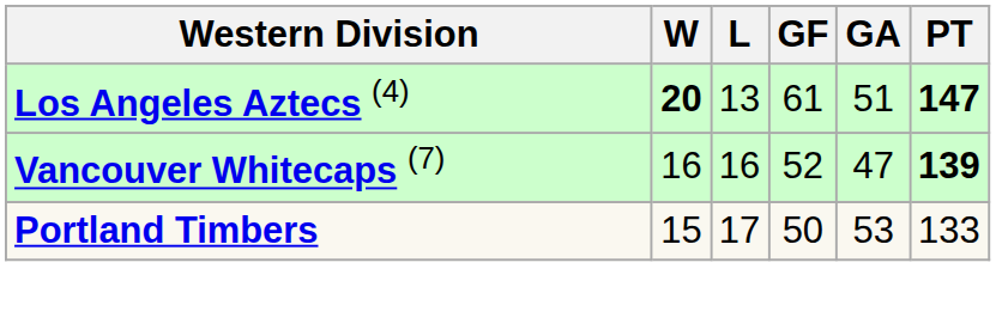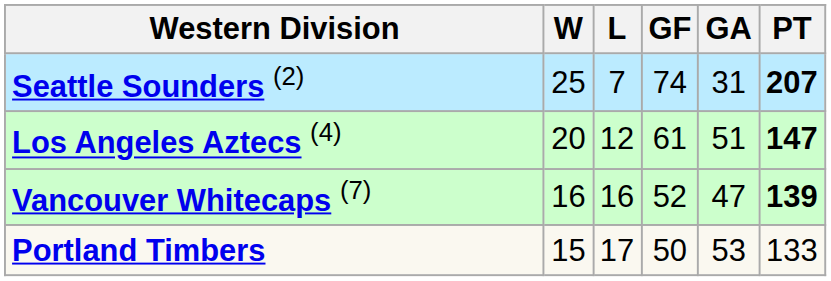 <table class="wikitable" style="text-align:center">
 <tr>
 <th style="width:17em">Western Division</th>
 <th>W</th>
 <th>L</th>
 <th>GF</th>
 <th>GA</th>
 <th>PT</th>
 </tr>
+<tr align=center bgcolor=#BBEBFF>
+<td align=left><strong><a href='#'>Seattle Sounders</a></strong> <sup>(2)</sup></td>
+<td>25</td>
+<td>7</td>
+<td>74</td>
+<td>31</td>
+<td><strong>207</strong></td>
+</tr>
 <tr align=center bgcolor=#ccffcc>
 <td align=left><strong><a href='#'>Los Angeles Aztecs</a></strong> <sup>(4)</sup></td>
-<td><strong>20</strong></td>
-<td>13</td>
+<td>20</td>
+<td>12</td>
 <td>61</td>
 <td>51</td>
 <td><strong>147</strong></td>
 </tr>
 <tr align=center bgcolor=#ccffcc>
 <td align=left><strong><a href='#'>Vancouver Whitecaps</a></strong> <sup>(7)</sup></td>
 <td>16</td>
 <td>16</td>
 <td>52</td>
 <td>47</td>
 <td><strong>139</strong></td>
 </tr>
 <tr align=center bgcolor=#FAF8F0>
 <td align=left><strong><a href='#'>Portland Timbers</a></strong></td>
 <td>15</td>
 <td>17</td>
 <td>50</td>
 <td>53</td>
 <td>133</td>
 </tr>
 </table>
